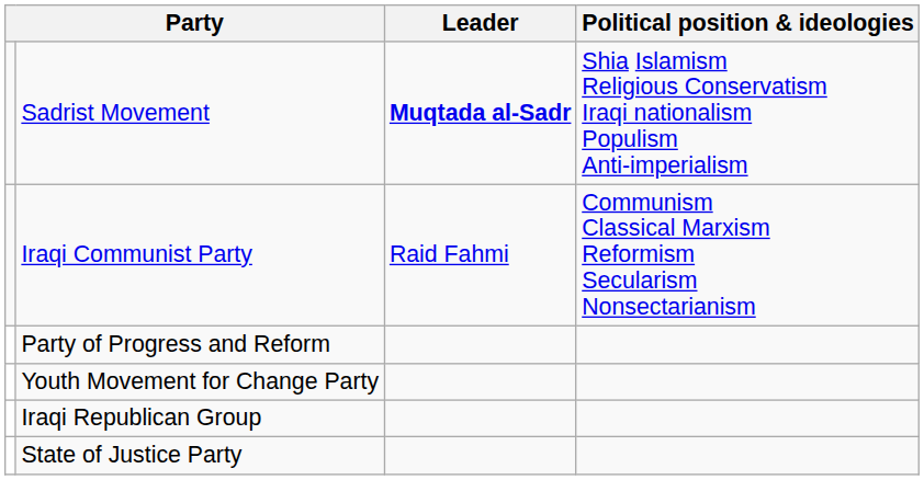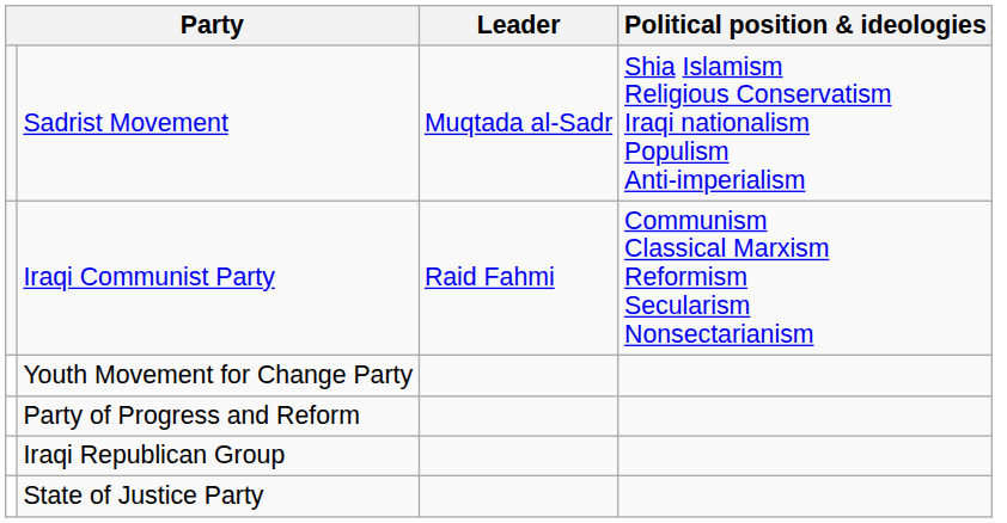 <table class="wikitable">
 <tr>
 <th colspan=2>Party</th>
 <th>Leader</th>
 <th>Political position & ideologies</th>
 </tr>
 <tr>
 <td bgcolor=></td>
 <td><a href='#'>Sadrist Movement</a></td>
-<td><strong><a href='#'>Muqtada al-Sadr</a></strong></td>
+<td><a href='#'>Muqtada al-Sadr</a></td>
 <td><a href='#'>Shia</a> <a href='#'>Islamism</a><br><a href='#'>Religious Conservatism</a><br><a href='#'>Iraqi nationalism</a><br><a href='#'>Populism</a><br><a href='#'>Anti-imperialism</a></td>
 </tr>
 <tr>
 <td bgcolor=></td>
 <td><a href='#'>Iraqi Communist Party</a></td>
 <td><a href='#'>Raid Fahmi</a></td>
 <td><a href='#'>Communism</a><br><a href='#'>Classical Marxism</a><br><a href='#'>Reformism</a><br><a href='#'>Secularism</a><br><a href='#'>Nonsectarianism</a></td>
 </tr>
 <tr>
 <td bgcolor=#FFFFFF></td>
-<td>Party of Progress and Reform</td>
+<td>Youth Movement for Change Party</td>
 <td></td>
 <td></td>
 </tr>
 <tr>
 <td bgcolor=#FFFFFF></td>
-<td>Youth Movement for Change Party</td>
+<td>Party of Progress and Reform</td>
 <td></td>
 <td></td>
 </tr>
 <tr>
 <td bgcolor=#FFFFFF></td>
 <td>Iraqi Republican Group</td>
 <td></td>
 <td></td>
 </tr>
 <tr>
 <td bgcolor=#FFFFFF></td>
 <td>State of Justice Party</td>
 <td></td>
 <td></td>
 </tr>
 </table>
